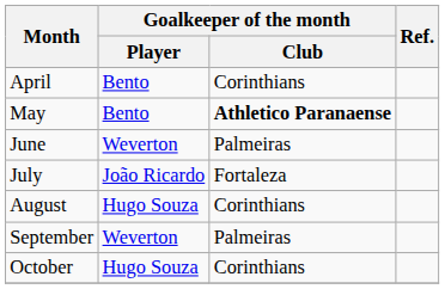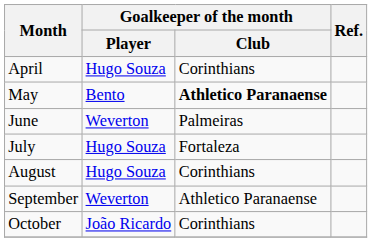 <table class="wikitable">
 <tr>
 <th rowspan="2">Month</th>
 <th colspan="2">Goalkeeper of the month</th>
 <th rowspan="2">Ref.</th>
 </tr>
 <tr>
 <th>Player</th>
 <th>Club</th>
 </tr>
 <tr>
 <td>April</td>
-<td> <a href='#'>Bento</a></td>
+<td> <a href='#'>Hugo Souza</a></td>
 <td>Corinthians</td>
 <td align="center"></td>
 </tr>
 <tr>
 <td>May</td>
 <td> <a href='#'>Bento</a></td>
 <td><strong>Athletico Paranaense</strong></td>
 <td align="center"></td>
 </tr>
 <tr>
 <td>June</td>
 <td> <a href='#'>Weverton</a></td>
 <td>Palmeiras</td>
 <td align="center"></td>
 </tr>
 <tr>
 <td>July</td>
-<td> <a href='#'>João Ricardo</a></td>
+<td> <a href='#'>Hugo Souza</a></td>
 <td>Fortaleza</td>
 <td align="center"></td>
 </tr>
 <tr>
 <td>August</td>
 <td> <a href='#'>Hugo Souza</a></td>
 <td>Corinthians</td>
 <td align="center"></td>
 </tr>
 <tr>
 <td>September</td>
 <td> <a href='#'>Weverton</a></td>
-<td>Palmeiras</td>
+<td>Athletico Paranaense</td>
 <td align="center"></td>
 </tr>
 <tr>
 <td>October</td>
-<td> <a href='#'>Hugo Souza</a></td>
+<td> <a href='#'>João Ricardo</a></td>
 <td>Corinthians</td>
 <td align="center"></td>
 </tr>
 <tr>
 </tr>
 </table>
